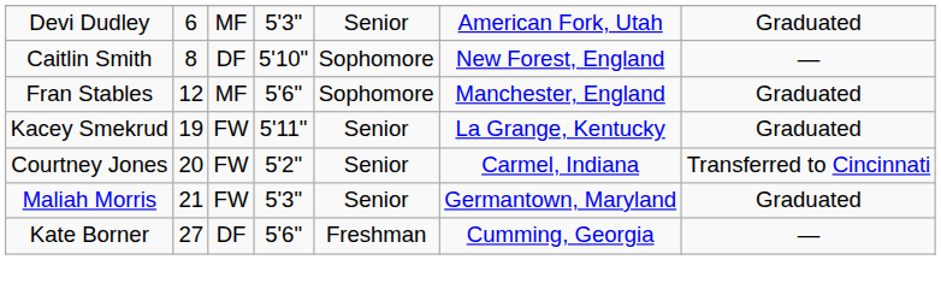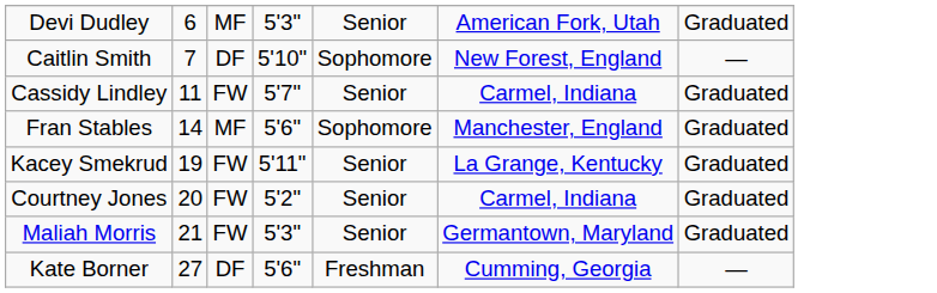 <table class="wikitable sortable" style="text-align:center;" border="1">
 <tr align=center>
 </tr>
 <tr>
 <td>Devi Dudley</td>
 <td>6</td>
 <td>MF</td>
 <td>5'3"</td>
 <td>Senior</td>
 <td><a href='#'>American Fork, Utah</a></td>
 <td>Graduated</td>
 </tr>
 <tr>
 <td>Caitlin Smith</td>
-<td>8</td>
+<td>7</td>
 <td>DF</td>
 <td>5'10"</td>
 <td>Sophomore</td>
 <td><a href='#'>New Forest, England</a></td>
 <td>—</td>
 </tr>
 <tr>
+<td>Cassidy Lindley</td>
+<td>11</td>
+<td>FW</td>
+<td>5'7"</td>
+<td>Senior</td>
+<td><a href='#'>Carmel, Indiana</a></td>
+<td>Graduated</td>
+</tr>
+<tr>
 <td>Fran Stables</td>
-<td>12</td>
+<td>14</td>
 <td>MF</td>
 <td>5'6"</td>
 <td>Sophomore</td>
 <td><a href='#'>Manchester, England</a></td>
 <td>Graduated</td>
 </tr>
 <tr>
 <td>Kacey Smekrud</td>
 <td>19</td>
 <td>FW</td>
 <td>5'11"</td>
 <td>Senior</td>
 <td><a href='#'>La Grange, Kentucky</a></td>
 <td>Graduated</td>
 </tr>
 <tr>
 <td>Courtney Jones</td>
 <td>20</td>
 <td>FW</td>
 <td>5'2"</td>
 <td>Senior</td>
 <td><a href='#'>Carmel, Indiana</a></td>
-<td>Transferred to <a href='#'>Cincinnati</a></td>
+<td>Graduated</td>
 </tr>
 <tr>
 <td><a href='#'>Maliah Morris</a></td>
 <td>21</td>
 <td>FW</td>
 <td>5'3"</td>
 <td>Senior</td>
 <td><a href='#'>Germantown, Maryland</a></td>
 <td>Graduated</td>
 </tr>
 <tr>
 <td>Kate Borner</td>
 <td>27</td>
 <td>DF</td>
 <td>5'6"</td>
 <td>Freshman</td>
 <td><a href='#'>Cumming, Georgia</a></td>
 <td>—</td>
 </tr>
 </table>
